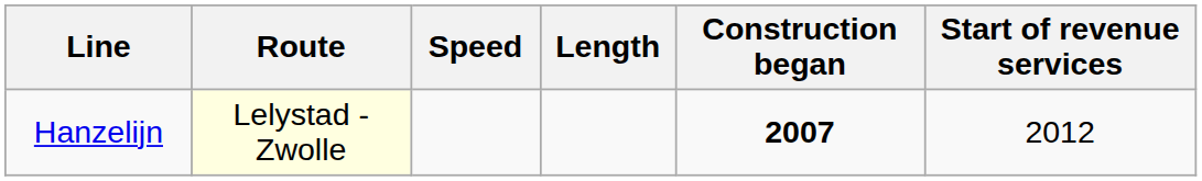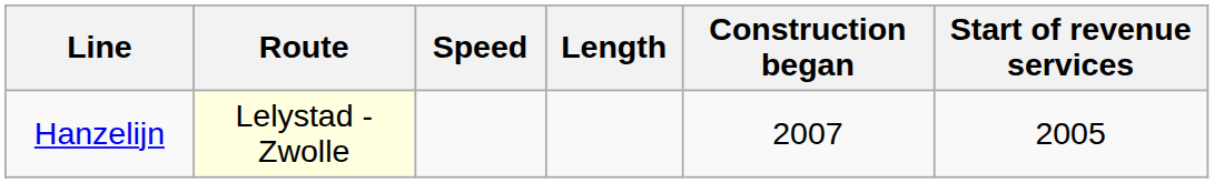 <table class="wikitable">
 <tr>
 <th scope="col" width="110">Line</th>
 <th scope="col" width="150">Route</th>
 <th scope="col" width="70">Speed</th>
 <th scope="col" width="70">Length</th>
 <th scope="col" width="140">Construction began</th>
 <th scope="col" width="200">Start of revenue services</th>
 </tr>
 <tr>
 <td align=center><a href='#'>Hanzelijn</a></td>
 <td align=center style="background: lightyellow;">Lelystad - Zwolle</td>
 <td align=center></td>
 <td align=center></td>
-<td align=center><strong>2007</strong></td>
-<td align=center>2012</td>
+<td align=center>2007</td>
+<td align=center>2005</td>
 </tr>
 </table>
